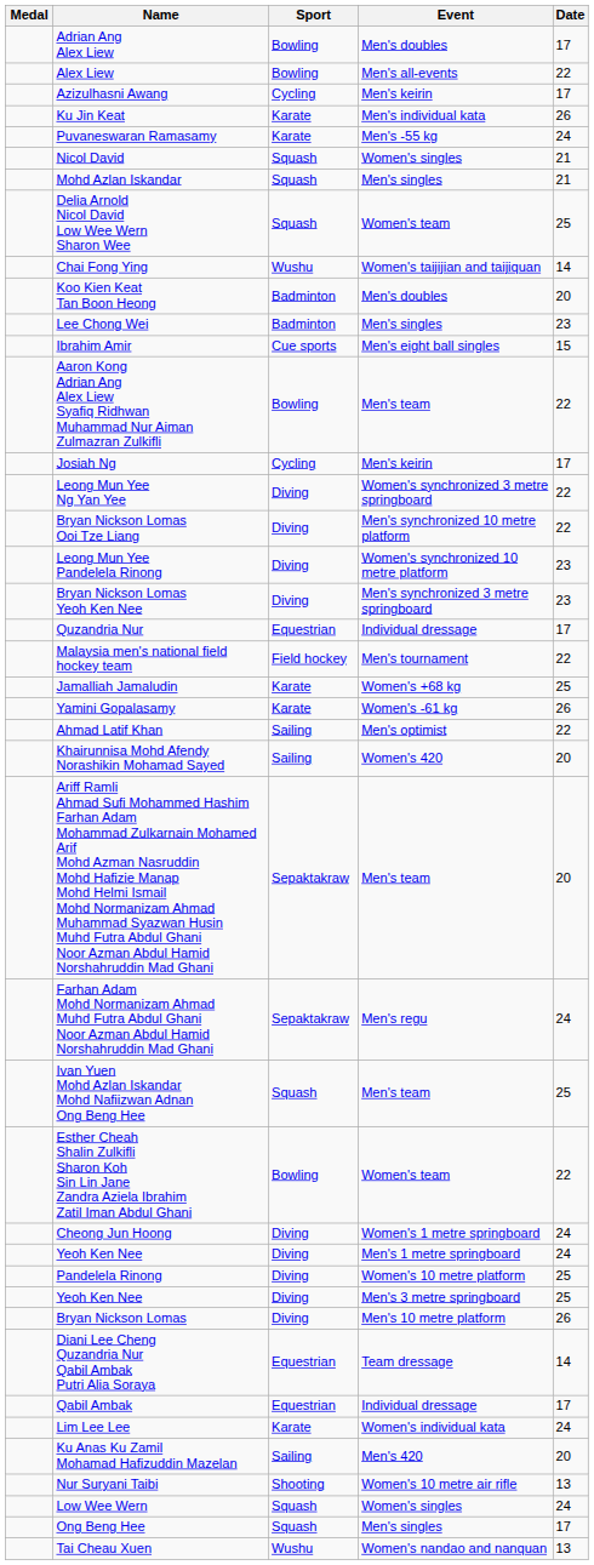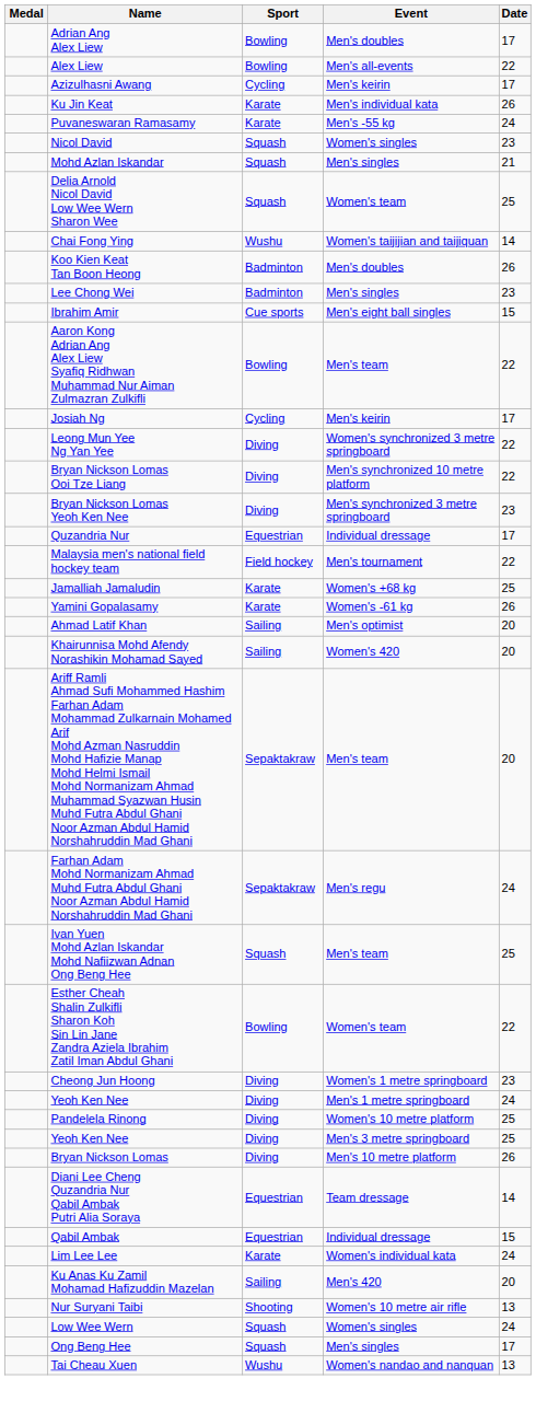 <table class="wikitable sortable" style="font-size:100%">
 <tr>
 <th width="50">Medal</th>
 <th width="250">Name</th>
 <th width="100">Sport</th>
 <th width="225">Event</th>
 <th>Date</th>
 </tr>
 <tr>
 <td></td>
 <td><a href='#'>Adrian Ang</a><br><a href='#'>Alex Liew</a></td>
 <td><a href='#'>Bowling</a></td>
 <td><a href='#'>Men's doubles</a></td>
 <td>17</td>
 </tr>
 <tr>
 <td></td>
 <td><a href='#'>Alex Liew</a></td>
 <td><a href='#'>Bowling</a></td>
 <td><a href='#'>Men's all-events</a></td>
 <td>22</td>
 </tr>
 <tr>
 <td></td>
 <td><a href='#'>Azizulhasni Awang</a></td>
 <td><a href='#'>Cycling</a></td>
 <td><a href='#'>Men's keirin</a></td>
 <td>17</td>
 </tr>
 <tr>
 <td></td>
 <td><a href='#'>Ku Jin Keat</a></td>
 <td><a href='#'>Karate</a></td>
 <td><a href='#'>Men's individual kata</a></td>
 <td>26</td>
 </tr>
 <tr>
 <td></td>
 <td><a href='#'>Puvaneswaran Ramasamy</a></td>
 <td><a href='#'>Karate</a></td>
 <td><a href='#'>Men's -55 kg</a></td>
 <td>24</td>
 </tr>
 <tr>
 <td></td>
 <td><a href='#'>Nicol David</a></td>
 <td><a href='#'>Squash</a></td>
 <td><a href='#'>Women's singles</a></td>
-<td>21</td>
+<td>23</td>
 </tr>
 <tr>
 <td></td>
 <td><a href='#'>Mohd Azlan Iskandar</a></td>
 <td><a href='#'>Squash</a></td>
 <td><a href='#'>Men's singles</a></td>
 <td>21</td>
 </tr>
 <tr>
 <td></td>
 <td><a href='#'>Delia Arnold</a><br><a href='#'>Nicol David</a><br><a href='#'>Low Wee Wern</a><br><a href='#'>Sharon Wee</a></td>
 <td><a href='#'>Squash</a></td>
 <td><a href='#'>Women's team</a></td>
 <td>25</td>
 </tr>
 <tr>
 <td></td>
 <td><a href='#'>Chai Fong Ying</a></td>
 <td><a href='#'>Wushu</a></td>
 <td><a href='#'>Women's taijijian and taijiquan</a></td>
 <td>14</td>
 </tr>
 <tr>
 <td></td>
 <td><a href='#'>Koo Kien Keat</a><br><a href='#'>Tan Boon Heong</a></td>
 <td><a href='#'>Badminton</a></td>
 <td><a href='#'>Men's doubles</a></td>
-<td>20</td>
+<td>26</td>
 </tr>
 <tr>
 <td></td>
 <td><a href='#'>Lee Chong Wei</a></td>
 <td><a href='#'>Badminton</a></td>
 <td><a href='#'>Men's singles</a></td>
 <td>23</td>
 </tr>
 <tr>
 <td></td>
 <td><a href='#'>Ibrahim Amir</a></td>
 <td><a href='#'>Cue sports</a></td>
 <td><a href='#'>Men's eight ball singles</a></td>
 <td>15</td>
 </tr>
 <tr>
 <td></td>
 <td><a href='#'>Aaron Kong</a><br><a href='#'>Adrian Ang</a><br><a href='#'>Alex Liew</a><br><a href='#'>Syafiq Ridhwan</a><br><a href='#'>Muhammad Nur Aiman</a><br><a href='#'>Zulmazran Zulkifli</a></td>
 <td><a href='#'>Bowling</a></td>
 <td><a href='#'>Men's team</a></td>
 <td>22</td>
 </tr>
 <tr>
 <td></td>
 <td><a href='#'>Josiah Ng</a></td>
 <td><a href='#'>Cycling</a></td>
 <td><a href='#'>Men's keirin</a></td>
 <td>17</td>
 </tr>
 <tr>
 <td></td>
 <td><a href='#'>Leong Mun Yee</a><br><a href='#'>Ng Yan Yee</a></td>
 <td><a href='#'>Diving</a></td>
 <td><a href='#'>Women's synchronized 3 metre springboard</a></td>
 <td>22</td>
 </tr>
 <tr>
 <td></td>
 <td><a href='#'>Bryan Nickson Lomas</a><br><a href='#'>Ooi Tze Liang</a></td>
 <td><a href='#'>Diving</a></td>
 <td><a href='#'>Men's synchronized 10 metre platform</a></td>
 <td>22</td>
 </tr>
 <tr>
 <td></td>
-<td><a href='#'>Leong Mun Yee</a><br><a href='#'>Pandelela Rinong</a></td>
-<td><a href='#'>Diving</a></td>
-<td><a href='#'>Women's synchronized 10 metre platform</a></td>
-<td>23</td>
-</tr>
-<tr>
-<td></td>
 <td><a href='#'>Bryan Nickson Lomas</a><br><a href='#'>Yeoh Ken Nee</a></td>
 <td><a href='#'>Diving</a></td>
 <td><a href='#'>Men's synchronized 3 metre springboard</a></td>
 <td>23</td>
 </tr>
 <tr>
 <td></td>
 <td><a href='#'>Quzandria Nur</a></td>
 <td><a href='#'>Equestrian</a></td>
 <td><a href='#'>Individual dressage</a></td>
 <td>17</td>
 </tr>
 <tr>
 <td></td>
 <td><a href='#'>Malaysia men's national field hockey team</a><br></td>
 <td><a href='#'>Field hockey</a></td>
 <td><a href='#'>Men's tournament</a></td>
 <td>22</td>
 </tr>
 <tr>
 <td></td>
 <td><a href='#'>Jamalliah Jamaludin</a></td>
 <td><a href='#'>Karate</a></td>
 <td><a href='#'>Women's +68 kg</a></td>
 <td>25</td>
 </tr>
 <tr>
 <td></td>
 <td><a href='#'>Yamini Gopalasamy</a></td>
 <td><a href='#'>Karate</a></td>
 <td><a href='#'>Women's -61 kg</a></td>
 <td>26</td>
 </tr>
 <tr>
 <td></td>
 <td><a href='#'>Ahmad Latif Khan</a></td>
 <td><a href='#'>Sailing</a></td>
 <td><a href='#'>Men's optimist</a></td>
-<td>22</td>
+<td>20</td>
 </tr>
 <tr>
 <td></td>
 <td><a href='#'>Khairunnisa Mohd Afendy</a><br><a href='#'>Norashikin Mohamad Sayed</a></td>
 <td><a href='#'>Sailing</a></td>
 <td><a href='#'>Women's 420</a></td>
 <td>20</td>
 </tr>
 <tr>
 <td></td>
 <td><a href='#'>Ariff Ramli</a><br><a href='#'>Ahmad Sufi Mohammed Hashim</a><br><a href='#'>Farhan Adam</a><br><a href='#'>Mohammad Zulkarnain Mohamed Arif</a><br><a href='#'>Mohd Azman Nasruddin</a><br><a href='#'>Mohd Hafizie Manap</a><br><a href='#'>Mohd Helmi Ismail</a><br><a href='#'>Mohd Normanizam Ahmad</a><br><a href='#'>Muhammad Syazwan Husin</a><br><a href='#'>Muhd Futra Abdul Ghani</a><br><a href='#'>Noor Azman Abdul Hamid</a><br><a href='#'>Norshahruddin Mad Ghani</a></td>
 <td><a href='#'>Sepaktakraw</a></td>
 <td><a href='#'>Men's team</a></td>
 <td>20</td>
 </tr>
 <tr>
 <td></td>
 <td><a href='#'>Farhan Adam</a><br><a href='#'>Mohd Normanizam Ahmad</a><br><a href='#'>Muhd Futra Abdul Ghani</a><br><a href='#'>Noor Azman Abdul Hamid</a><br><a href='#'>Norshahruddin Mad Ghani</a></td>
 <td><a href='#'>Sepaktakraw</a></td>
 <td><a href='#'>Men's regu</a></td>
 <td>24</td>
 </tr>
 <tr>
 <td></td>
 <td><a href='#'>Ivan Yuen</a><br><a href='#'>Mohd Azlan Iskandar</a><br><a href='#'>Mohd Nafiizwan Adnan</a><br><a href='#'>Ong Beng Hee</a></td>
 <td><a href='#'>Squash</a></td>
 <td><a href='#'>Men's team</a></td>
 <td>25</td>
 </tr>
 <tr>
 <td></td>
 <td><a href='#'>Esther Cheah</a><br><a href='#'>Shalin Zulkifli</a><br><a href='#'>Sharon Koh</a><br><a href='#'>Sin Lin Jane</a><br><a href='#'>Zandra Aziela Ibrahim</a><br><a href='#'>Zatil Iman Abdul Ghani</a></td>
 <td><a href='#'>Bowling</a></td>
 <td><a href='#'>Women's team</a></td>
 <td>22</td>
 </tr>
 <tr>
 <td></td>
 <td><a href='#'>Cheong Jun Hoong</a></td>
 <td><a href='#'>Diving</a></td>
 <td><a href='#'>Women's 1 metre springboard</a></td>
-<td>24</td>
+<td>23</td>
 </tr>
 <tr>
 <td></td>
 <td><a href='#'>Yeoh Ken Nee</a></td>
 <td><a href='#'>Diving</a></td>
 <td><a href='#'>Men's 1 metre springboard</a></td>
 <td>24</td>
 </tr>
 <tr>
 <td></td>
 <td><a href='#'>Pandelela Rinong</a></td>
 <td><a href='#'>Diving</a></td>
 <td><a href='#'>Women's 10 metre platform</a></td>
 <td>25</td>
 </tr>
 <tr>
 <td></td>
 <td><a href='#'>Yeoh Ken Nee</a></td>
 <td><a href='#'>Diving</a></td>
 <td><a href='#'>Men's 3 metre springboard</a></td>
 <td>25</td>
 </tr>
 <tr>
 <td></td>
 <td><a href='#'>Bryan Nickson Lomas</a></td>
 <td><a href='#'>Diving</a></td>
 <td><a href='#'>Men's 10 metre platform</a></td>
 <td>26</td>
 </tr>
 <tr>
 <td></td>
 <td><a href='#'>Diani Lee Cheng</a><br><a href='#'>Quzandria Nur</a><br><a href='#'>Qabil Ambak</a><br><a href='#'>Putri Alia Soraya</a></td>
 <td><a href='#'>Equestrian</a></td>
 <td><a href='#'>Team dressage</a></td>
 <td>14</td>
 </tr>
 <tr>
 <td></td>
 <td><a href='#'>Qabil Ambak</a></td>
 <td><a href='#'>Equestrian</a></td>
 <td><a href='#'>Individual dressage</a></td>
-<td>17</td>
+<td>15</td>
 </tr>
 <tr>
 <td></td>
 <td><a href='#'>Lim Lee Lee</a></td>
 <td><a href='#'>Karate</a></td>
 <td><a href='#'>Women's individual kata</a></td>
 <td>24</td>
 </tr>
 <tr>
 <td></td>
 <td><a href='#'>Ku Anas Ku Zamil</a><br><a href='#'>Mohamad Hafizuddin Mazelan</a></td>
 <td><a href='#'>Sailing</a></td>
 <td><a href='#'>Men's 420</a></td>
 <td>20</td>
 </tr>
 <tr>
 <td></td>
 <td><a href='#'>Nur Suryani Taibi</a></td>
 <td><a href='#'>Shooting</a></td>
 <td><a href='#'>Women's 10 metre air rifle</a></td>
 <td>13</td>
 </tr>
 <tr>
 <td></td>
 <td><a href='#'>Low Wee Wern</a></td>
 <td><a href='#'>Squash</a></td>
 <td><a href='#'>Women's singles</a></td>
 <td>24</td>
 </tr>
 <tr>
 <td></td>
 <td><a href='#'>Ong Beng Hee</a></td>
 <td><a href='#'>Squash</a></td>
 <td><a href='#'>Men's singles</a></td>
 <td>17</td>
 </tr>
 <tr>
 <td></td>
 <td><a href='#'>Tai Cheau Xuen</a></td>
 <td><a href='#'>Wushu</a></td>
 <td><a href='#'>Women's nandao and nanquan</a></td>
 <td>13</td>
 </tr>
 </table>
